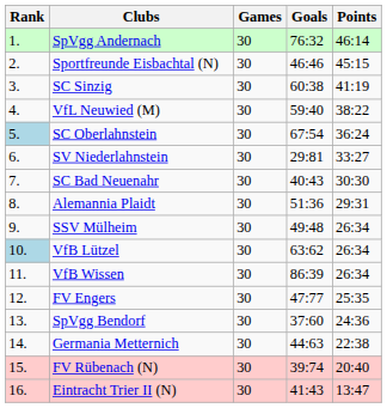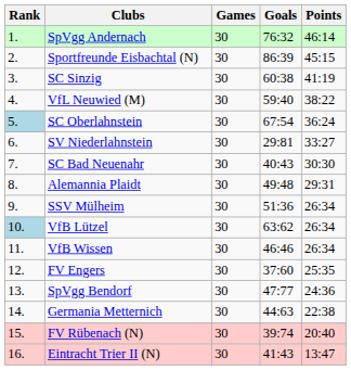 <table class="wikitable" style="width:410px;">
 <tr>
 <th>Rank</th>
 <th>Clubs</th>
 <th>Games</th>
 <th>Goals</th>
 <th>Points</th>
 </tr>
 <tr bgcolor="ccffcc">
 <td>1.</td>
 <td><a href='#'>SpVgg Andernach</a></td>
 <td>30</td>
 <td>76:32</td>
 <td>46:14</td>
 </tr>
 <tr>
 <td>2.</td>
 <td><a href='#'>Sportfreunde Eisbachtal</a> (N)</td>
 <td>30</td>
-<td>46:46</td>
+<td>86:39</td>
 <td>45:15</td>
 </tr>
 <tr>
 <td>3.</td>
 <td><a href='#'>SC Sinzig</a></td>
 <td>30</td>
 <td>60:38</td>
 <td>41:19</td>
 </tr>
 <tr>
 <td>4.</td>
 <td><a href='#'>VfL Neuwied</a> (M)</td>
 <td>30</td>
 <td>59:40</td>
 <td>38:22</td>
 </tr>
 <tr>
 <td style="background: lightblue;">5.</td>
 <td><a href='#'>SC Oberlahnstein</a></td>
 <td>30</td>
 <td>67:54</td>
 <td>36:24</td>
 </tr>
 <tr>
 <td>6.</td>
 <td><a href='#'>SV Niederlahnstein</a></td>
 <td>30</td>
 <td>29:81</td>
 <td>33:27</td>
 </tr>
 <tr>
 <td>7.</td>
 <td><a href='#'>SC Bad Neuenahr</a></td>
 <td>30</td>
 <td>40:43</td>
 <td>30:30</td>
 </tr>
 <tr>
 <td>8.</td>
 <td><a href='#'>Alemannia Plaidt</a></td>
 <td>30</td>
-<td>51:36</td>
+<td>49:48</td>
 <td>29:31</td>
 </tr>
 <tr>
 <td>9.</td>
 <td><a href='#'>SSV Mülheim</a></td>
 <td>30</td>
-<td>49:48</td>
+<td>51:36</td>
 <td>26:34</td>
 </tr>
 <tr>
 <td style="background: lightblue;">10.</td>
 <td><a href='#'>VfB Lützel</a></td>
 <td>30</td>
 <td>63:62</td>
 <td>26:34</td>
 </tr>
 <tr>
 <td>11.</td>
 <td><a href='#'>VfB Wissen</a></td>
 <td>30</td>
-<td>86:39</td>
+<td>46:46</td>
 <td>26:34</td>
 </tr>
 <tr>
 <td>12.</td>
 <td><a href='#'>FV Engers</a></td>
 <td>30</td>
-<td>47:77</td>
+<td>37:60</td>
 <td>25:35</td>
 </tr>
 <tr>
 <td>13.</td>
 <td><a href='#'>SpVgg Bendorf</a></td>
 <td>30</td>
-<td>37:60</td>
+<td>47:77</td>
 <td>24:36</td>
 </tr>
 <tr>
 <td>14.</td>
 <td><a href='#'>Germania Metternich</a></td>
 <td>30</td>
 <td>44:63</td>
 <td>22:38</td>
 </tr>
 <tr bgcolor="#ffcccc">
 <td>15.</td>
 <td><a href='#'>FV Rübenach</a> (N)</td>
 <td>30</td>
 <td>39:74</td>
 <td>20:40</td>
 </tr>
 <tr bgcolor="#ffcccc">
 <td>16.</td>
 <td><a href='#'>Eintracht Trier II</a> (N)</td>
 <td>30</td>
 <td>41:43</td>
 <td>13:47</td>
 </tr>
 </table>
